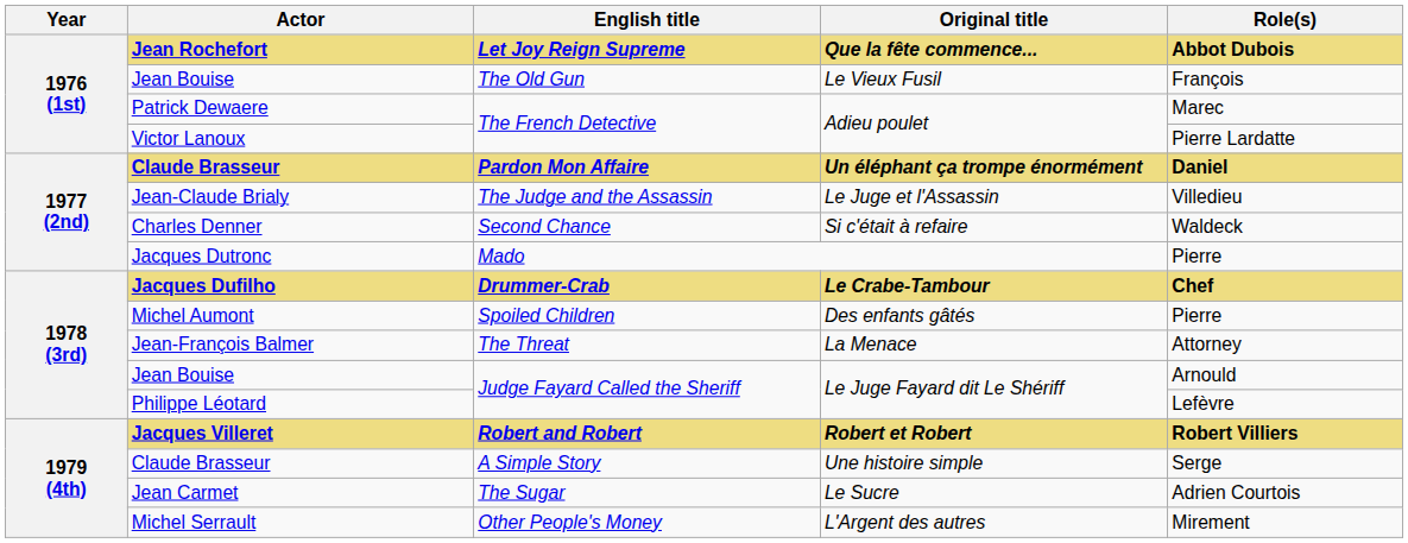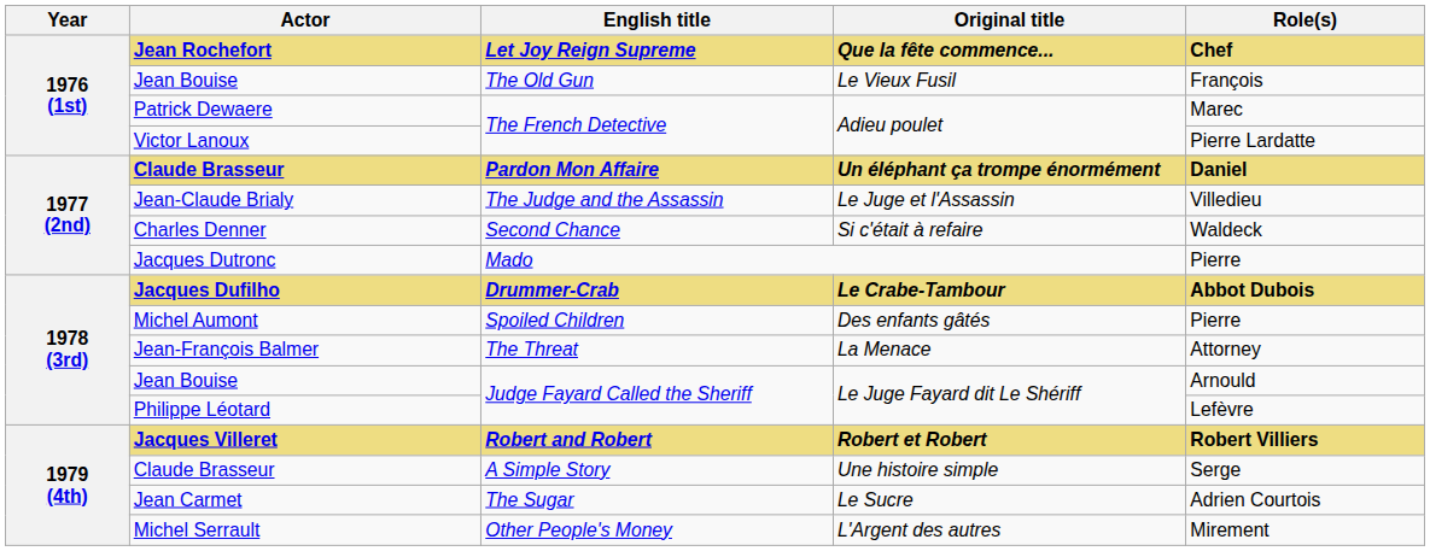 <table class="wikitable" width="95%" cellpadding="5">
 <tr>
 <th width="100">Year</th>
 <th width="300">Actor</th>
 <th width="300">English title</th>
 <th width="300">Original title</th>
 <th width="200">Role(s)</th>
 </tr>
 <tr>
 <th rowspan="4" style="text-align:center;">1976<br><a href='#'>(1st)</a></th>
 <td style="background:#eedd82;"><a href='#'><strong>Jean Rochefort</strong></a></td>
 <td style="background:#eedd82;"><em><a href='#'><strong>Let Joy Reign Supreme</strong></a></em></td>
 <td style="background:#eedd82;"><strong><em>Que la fête commence...</em></strong></td>
-<td style="background:#eedd82;"><strong>Abbot Dubois</strong></td>
+<td style="background:#eedd82;"><strong>Chef</strong></td>
 </tr>
 <tr>
 <td><a href='#'>Jean Bouise</a></td>
 <td><em><a href='#'>The Old Gun</a></em></td>
 <td><em>Le Vieux Fusil</em></td>
 <td>François</td>
 </tr>
 <tr>
 <td><a href='#'>Patrick Dewaere</a></td>
 <td rowspan=2><em><a href='#'>The French Detective</a></em></td>
 <td rowspan=2><em>Adieu poulet</em></td>
 <td>Marec</td>
 </tr>
 <tr>
 <td><a href='#'>Victor Lanoux</a></td>
 <td>Pierre Lardatte</td>
 </tr>
 <tr>
 <th rowspan="4" style="text-align:center;">1977<br><a href='#'>(2nd)</a></th>
 <td style="background:#eedd82;"><a href='#'><strong>Claude Brasseur</strong></a></td>
 <td style="background:#eedd82;"><em><a href='#'><strong>Pardon Mon Affaire</strong></a></em></td>
 <td style="background:#eedd82;"><strong><em>Un éléphant ça trompe énormément</em></strong></td>
 <td style="background:#eedd82;"><strong>Daniel</strong></td>
 </tr>
 <tr>
 <td><a href='#'>Jean-Claude Brialy</a></td>
 <td><em><a href='#'>The Judge and the Assassin</a></em></td>
 <td><em>Le Juge et l'Assassin</em></td>
 <td>Villedieu</td>
 </tr>
 <tr>
 <td><a href='#'>Charles Denner</a></td>
 <td><em><a href='#'>Second Chance</a></em></td>
 <td><em>Si c'était à refaire</em></td>
 <td>Waldeck</td>
 </tr>
 <tr>
 <td><a href='#'>Jacques Dutronc</a></td>
 <td colspan="2"><em><a href='#'>Mado</a></em></td>
 <td>Pierre</td>
 </tr>
 <tr>
 <th rowspan="5" style="text-align:center;">1978<br><a href='#'>(3rd)</a></th>
 <td style="background:#eedd82;"><a href='#'><strong>Jacques Dufilho</strong></a></td>
 <td style="background:#eedd82;"><em><a href='#'><strong>Drummer-Crab</strong></a></em></td>
 <td style="background:#eedd82;"><strong><em>Le Crabe-Tambour</em></strong></td>
-<td style="background:#eedd82;"><strong>Chef</strong></td>
+<td style="background:#eedd82;"><strong>Abbot Dubois</strong></td>
 </tr>
 <tr>
 <td><a href='#'>Michel Aumont</a></td>
 <td><em><a href='#'>Spoiled Children</a></em></td>
 <td><em>Des enfants gâtés</em></td>
 <td>Pierre</td>
 </tr>
 <tr>
 <td><a href='#'>Jean-François Balmer</a></td>
 <td><em><a href='#'>The Threat</a></em></td>
 <td><em>La Menace</em></td>
 <td>Attorney</td>
 </tr>
 <tr>
 <td><a href='#'>Jean Bouise</a></td>
 <td rowspan=2><em><a href='#'>Judge Fayard Called the Sheriff</a></em></td>
 <td rowspan=2><em>Le Juge Fayard dit Le Shériff</em></td>
 <td>Arnould</td>
 </tr>
 <tr>
 <td><a href='#'>Philippe Léotard</a></td>
 <td>Lefèvre</td>
 </tr>
 <tr>
 <th rowspan="4" style="text-align:center;">1979<br><a href='#'>(4th)</a></th>
 <td style="background:#eedd82;"><a href='#'><strong>Jacques Villeret</strong></a></td>
 <td style="background:#eedd82;"><em><a href='#'><strong>Robert and Robert</strong></a></em></td>
 <td style="background:#eedd82;"><strong><em>Robert et Robert</em></strong></td>
 <td style="background:#eedd82;"><strong>Robert Villiers</strong></td>
 </tr>
 <tr>
 <td><a href='#'>Claude Brasseur</a></td>
 <td><em><a href='#'>A Simple Story</a></em></td>
 <td><em>Une histoire simple</em></td>
 <td>Serge</td>
 </tr>
 <tr>
 <td><a href='#'>Jean Carmet</a></td>
 <td><em><a href='#'>The Sugar</a></em></td>
 <td><em>Le Sucre</em></td>
 <td>Adrien Courtois</td>
 </tr>
 <tr>
 <td><a href='#'>Michel Serrault</a></td>
 <td><em><a href='#'>Other People's Money</a></em></td>
 <td><em>L'Argent des autres</em></td>
 <td>Mirement</td>
 </tr>
 </table>
